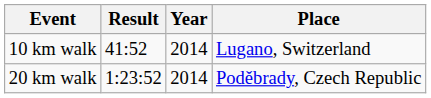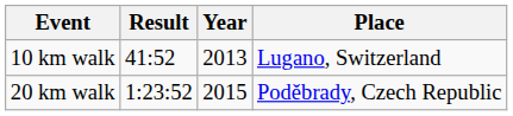 <table class=wikitable style="font-size:100%">
 <tr>
 <th>Event</th>
 <th>Result</th>
 <th>Year</th>
 <th>Place</th>
 </tr>
 <tr>
 <td>10 km walk</td>
 <td>41:52</td>
-<td>2014</td>
+<td>2013</td>
 <td><a href='#'>Lugano</a>, Switzerland</td>
 </tr>
 <tr>
 <td>20 km walk</td>
 <td>1:23:52</td>
-<td>2014</td>
+<td>2015</td>
 <td><a href='#'>Poděbrady</a>, Czech Republic</td>
 </tr>
 </table>
